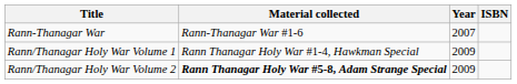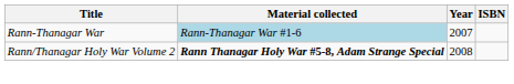 <table class="wikitable sortable">
 <tr>
 <th>Title</th>
 <th>Material collected</th>
 <th>Year</th>
 <th>ISBN</th>
 </tr>
 <tr>
 <td><em>Rann-Thanagar War</em></td>
-<td><em>Rann-Thanagar War</em> #1-6</td>
+<td style="background: lightblue;"><em>Rann-Thanagar War</em> #1-6</td>
 <td>2007</td>
-<td></td>
-</tr>
-<tr>
-<td><em>Rann/Thanagar Holy War Volume 1</em></td>
-<td><em>Rann Thanagar Holy War</em> #1-4, <em>Hawkman Special</em></td>
-<td>2009</td>
 <td></td>
 </tr>
 <tr>
 <td><em>Rann/Thanagar Holy War Volume 2</em></td>
 <td><strong><em>Rann Thanagar Holy War</em> #5-8, <em>Adam Strange Special</em></strong></td>
-<td>2009</td>
+<td>2008</td>
 <td></td>
 </tr>
 </table>
